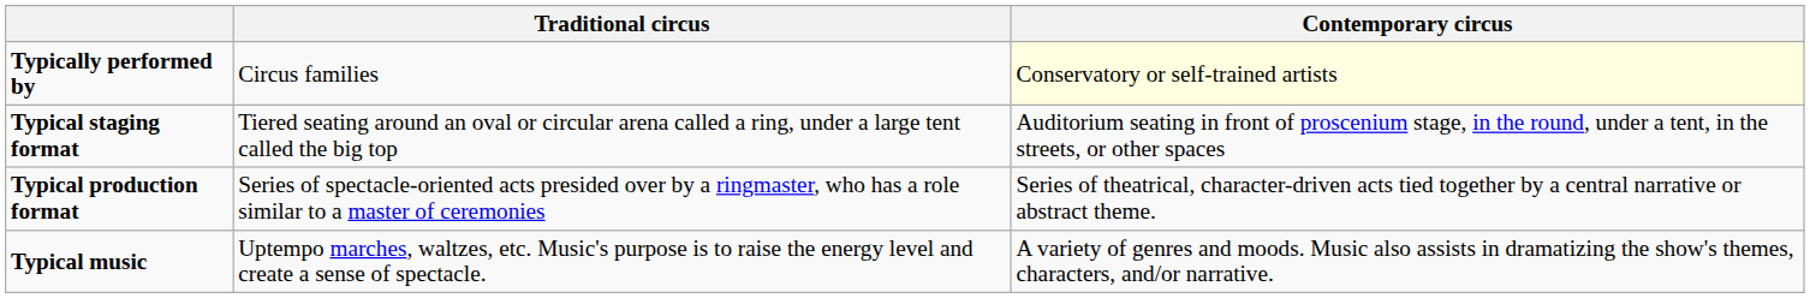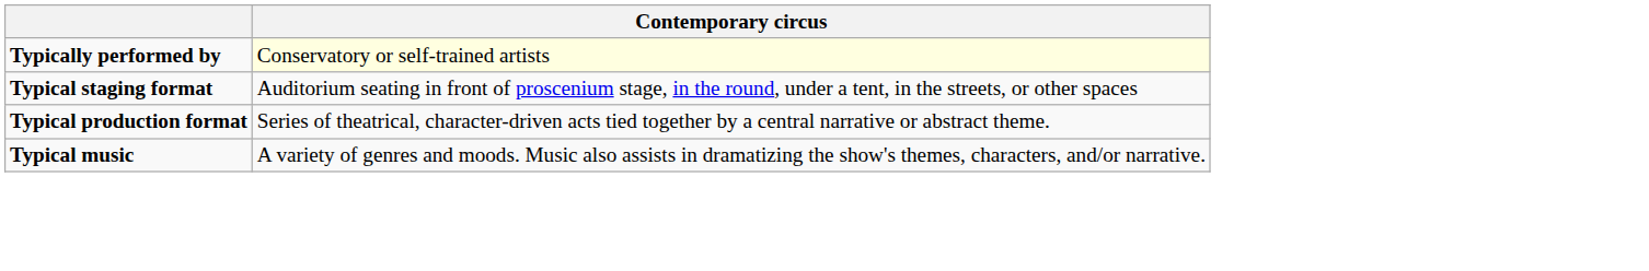 <table class="wikitable">
 <tr>
 <th></th>
-<th>Traditional circus</th>
 <th>Contemporary circus</th>
 </tr>
 <tr>
 <td><strong>Typically performed by</strong></td>
-<td>Circus families</td>
 <td style="background: lightyellow;">Conservatory or self-trained artists</td>
 </tr>
 <tr>
 <td><strong>Typical staging format</strong></td>
-<td>Tiered seating around an oval or circular arena called a ring, under a large tent called the big top</td>
 <td>Auditorium seating in front of <a href='#'>proscenium</a> stage, <a href='#'>in the round</a>, under a tent, in the streets, or other spaces</td>
 </tr>
 <tr>
 <td><strong>Typical production format</strong></td>
-<td>Series of spectacle-oriented acts presided over by a <a href='#'>ringmaster</a>, who has a role similar to a <a href='#'>master of ceremonies</a></td>
 <td>Series of theatrical, character-driven acts tied together by a central narrative or abstract theme.</td>
 </tr>
 <tr>
 <td><strong>Typical music</strong></td>
-<td>Uptempo <a href='#'>marches</a>, waltzes, etc. Music's purpose is to raise the energy level and create a sense of spectacle.</td>
 <td>A variety of genres and moods. Music also assists in dramatizing the show's themes, characters, and/or narrative.</td>
 </tr>
 </table>
